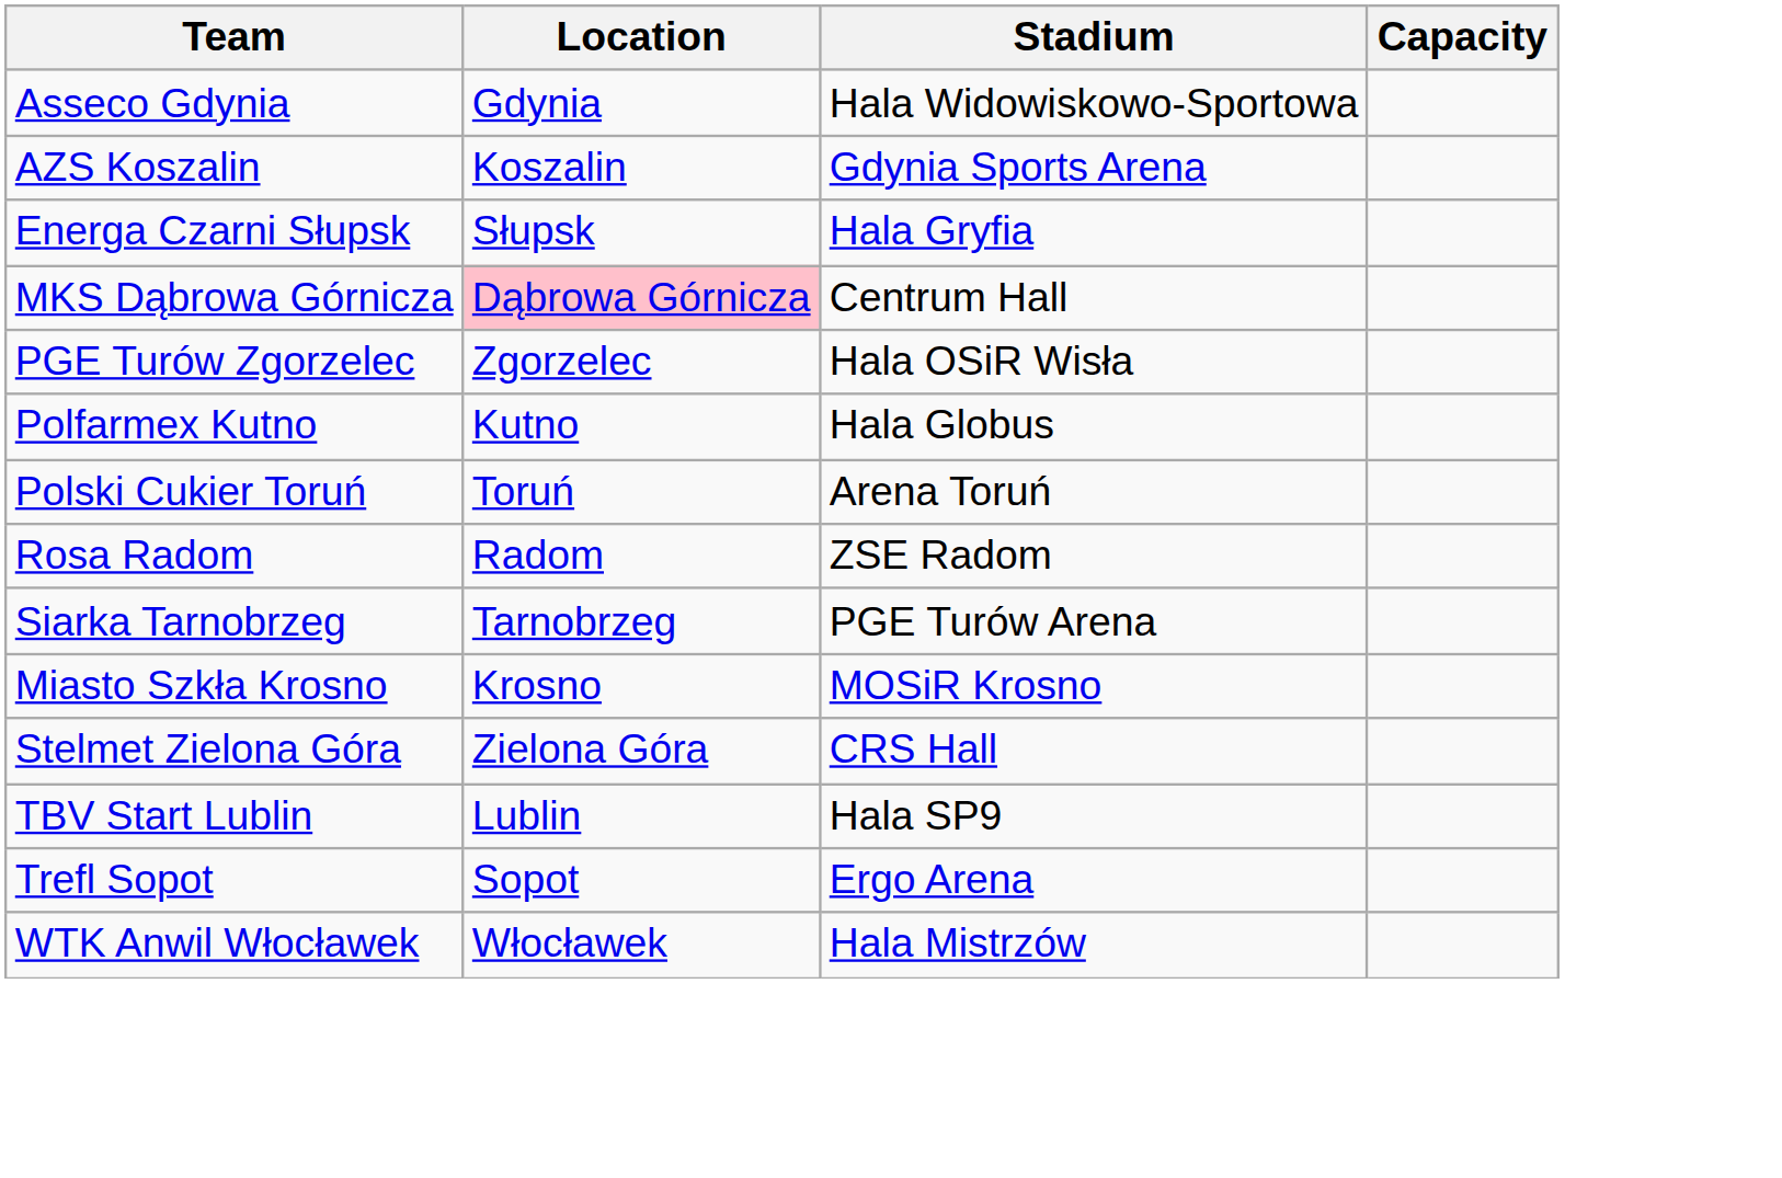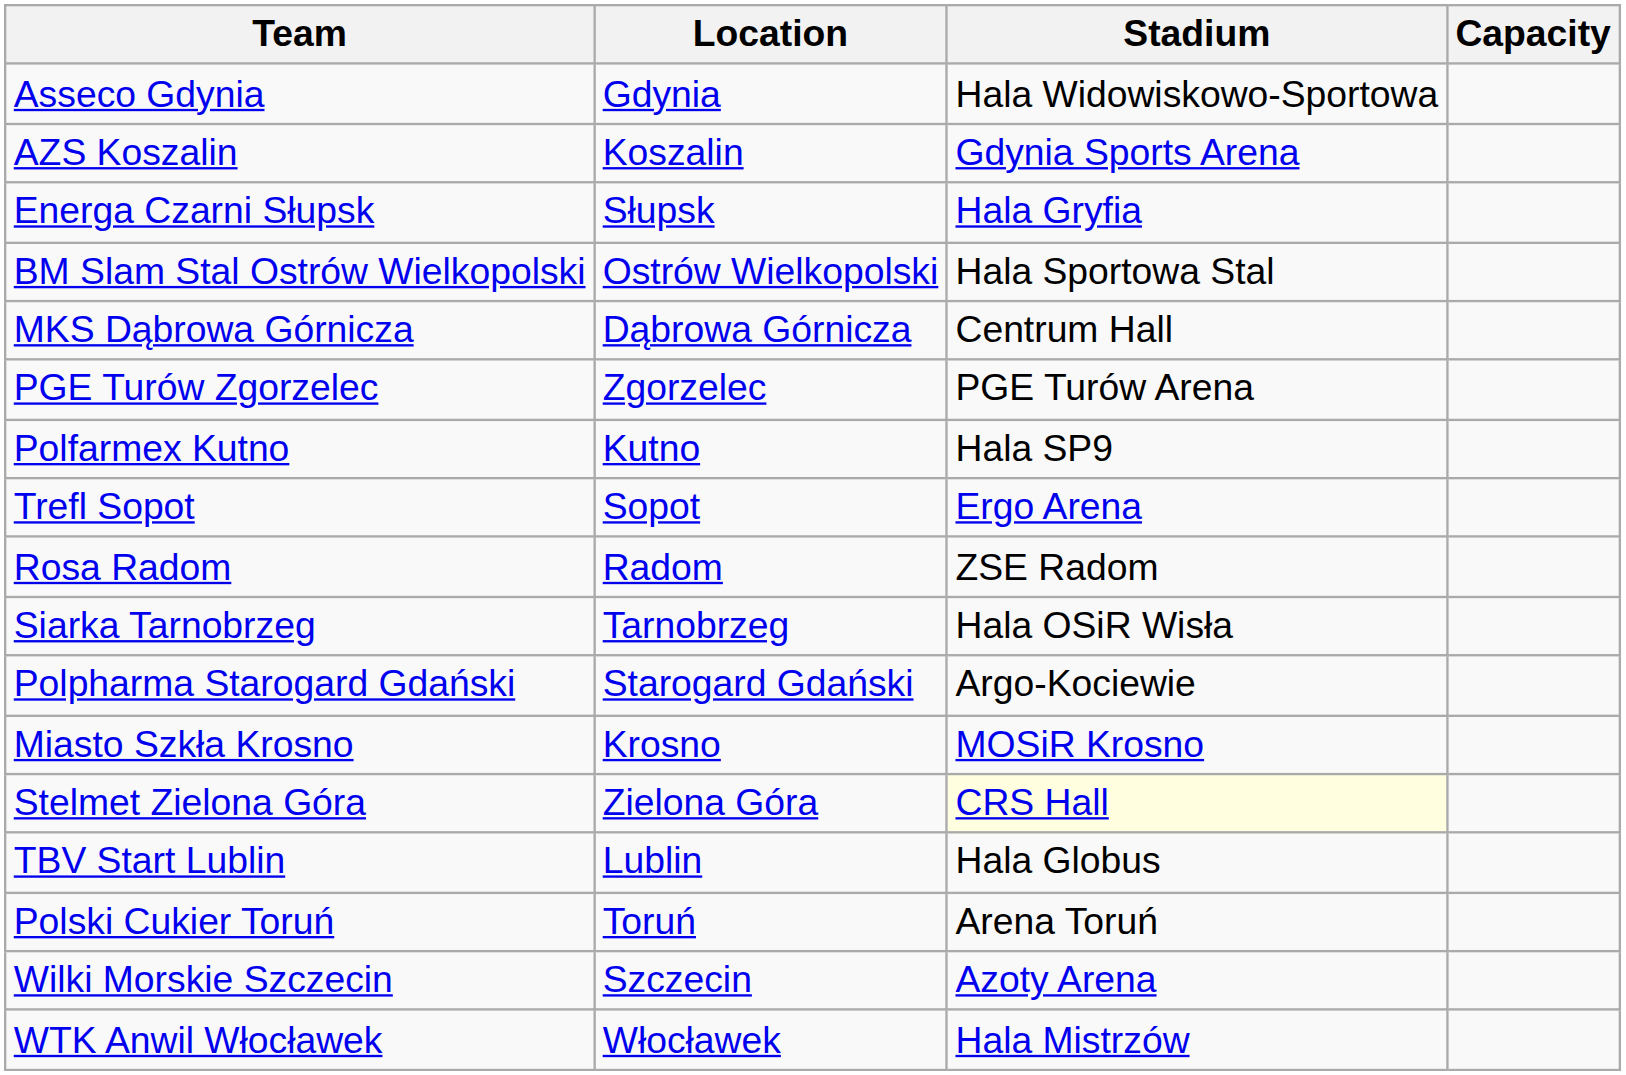 <table class="wikitable sortable">
 <tr>
 <th>Team</th>
 <th>Location</th>
 <th>Stadium</th>
 <th>Capacity</th>
 </tr>
 <tr>
 <td><a href='#'>Asseco Gdynia</a></td>
 <td><a href='#'>Gdynia</a></td>
 <td>Hala Widowiskowo-Sportowa</td>
 <td align=right></td>
 </tr>
 <tr>
 <td><a href='#'>AZS Koszalin</a></td>
 <td><a href='#'>Koszalin</a></td>
 <td><a href='#'>Gdynia Sports Arena</a></td>
 <td align=right></td>
 </tr>
 <tr>
 <td><a href='#'>Energa Czarni Słupsk</a></td>
 <td><a href='#'>Słupsk</a></td>
 <td><a href='#'>Hala Gryfia</a></td>
 <td align=right></td>
 </tr>
 <tr>
+<td><a href='#'>BM Slam Stal Ostrów Wielkopolski</a></td>
+<td><a href='#'>Ostrów Wielkopolski</a></td>
+<td>Hala Sportowa Stal</td>
+<td align=right></td>
+</tr>
+<tr>
 <td><a href='#'>MKS Dąbrowa Górnicza</a></td>
-<td style="background: pink;"><a href='#'>Dąbrowa Górnicza</a></td>
+<td><a href='#'>Dąbrowa Górnicza</a></td>
 <td>Centrum Hall</td>
 <td align=right></td>
 </tr>
 <tr>
 <td><a href='#'>PGE Turów Zgorzelec</a></td>
 <td><a href='#'>Zgorzelec</a></td>
-<td>Hala OSiR Wisła</td>
+<td>PGE Turów Arena</td>
 <td align=right></td>
 </tr>
 <tr>
 <td><a href='#'>Polfarmex Kutno</a></td>
 <td><a href='#'>Kutno</a></td>
-<td>Hala Globus</td>
+<td>Hala SP9</td>
 <td align=right></td>
 </tr>
 <tr>
-<td><a href='#'>Polski Cukier Toruń</a></td>
-<td><a href='#'>Toruń</a></td>
-<td>Arena Toruń</td>
+<td><a href='#'>Trefl Sopot</a></td>
+<td><a href='#'>Sopot</a></td>
+<td><a href='#'>Ergo Arena</a></td>
 <td align=right></td>
 </tr>
 <tr>
 <td><a href='#'>Rosa Radom</a></td>
 <td><a href='#'>Radom</a></td>
 <td>ZSE Radom</td>
 <td align=right></td>
 </tr>
 <tr>
 <td><a href='#'>Siarka Tarnobrzeg</a></td>
 <td><a href='#'>Tarnobrzeg</a></td>
-<td>PGE Turów Arena</td>
+<td>Hala OSiR Wisła</td>
+<td style="text-align:right;"></td>
+</tr>
+<tr>
+<td><a href='#'>Polpharma Starogard Gdański</a></td>
+<td><a href='#'>Starogard Gdański</a></td>
+<td>Argo-Kociewie</td>
 <td style="text-align:right;"></td>
 </tr>
 <tr>
 <td><a href='#'>Miasto Szkła Krosno</a></td>
 <td><a href='#'>Krosno</a></td>
 <td><a href='#'>MOSiR Krosno</a></td>
 <td align=right></td>
 </tr>
 <tr>
 <td><a href='#'>Stelmet Zielona Góra</a></td>
 <td><a href='#'>Zielona Góra</a></td>
-<td><a href='#'>CRS Hall</a></td>
+<td style="background: lightyellow;"><a href='#'>CRS Hall</a></td>
 <td align=right></td>
 </tr>
 <tr>
 <td><a href='#'>TBV Start Lublin</a></td>
 <td><a href='#'>Lublin</a></td>
-<td>Hala SP9</td>
+<td>Hala Globus</td>
 <td style="text-align:right;"></td>
 </tr>
 <tr>
-<td><a href='#'>Trefl Sopot</a></td>
-<td><a href='#'>Sopot</a></td>
-<td><a href='#'>Ergo Arena</a></td>
+<td><a href='#'>Polski Cukier Toruń</a></td>
+<td><a href='#'>Toruń</a></td>
+<td>Arena Toruń</td>
+<td align=right></td>
+</tr>
+<tr>
+<td><a href='#'>Wilki Morskie Szczecin</a></td>
+<td><a href='#'>Szczecin</a></td>
+<td><a href='#'>Azoty Arena</a></td>
 <td align=right></td>
 </tr>
 <tr>
 <td><a href='#'>WTK Anwil Włocławek</a></td>
 <td><a href='#'>Włocławek</a></td>
 <td><a href='#'>Hala Mistrzów</a></td>
 <td align=right></td>
 </tr>
 </table>
